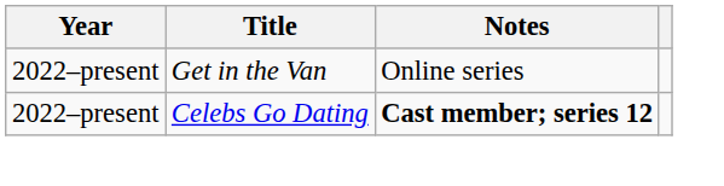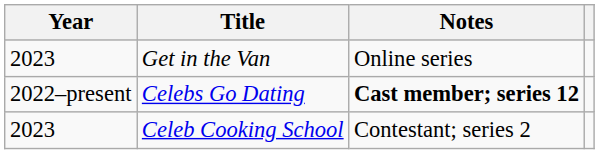 <table class="wikitable plainrowheaders sortable">
 <tr>
 <th>Year</th>
 <th>Title</th>
 <th>Notes</th>
 <th></th>
 </tr>
 <tr>
-<td>2022–present</td>
+<td>2023</td>
 <td><em>Get in the Van</em></td>
 <td>Online series</td>
 <td align="center"></td>
 </tr>
 <tr>
 <td>2022–present</td>
 <td><em><a href='#'>Celebs Go Dating</a></em></td>
 <td><strong>Cast member; series 12</strong></td>
 <td align="center"></td>
 </tr>
+<tr>
+<td>2023</td>
+<td><em><a href='#'>Celeb Cooking School</a></em></td>
+<td>Contestant; series 2</td>
+<td align="center"></td>
+</tr>
 </table>
